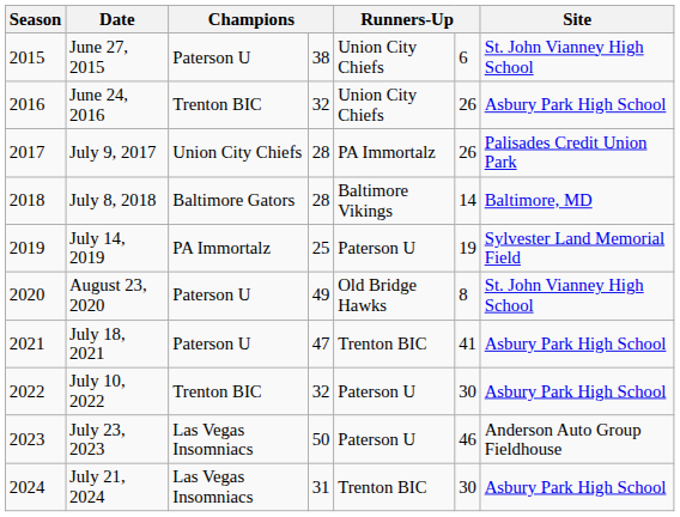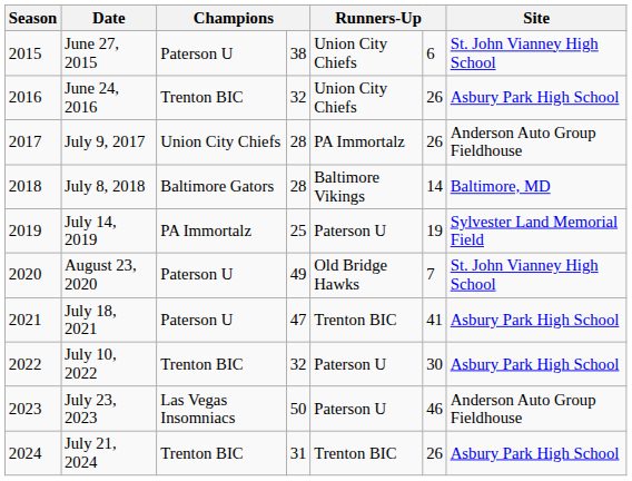 <table class="wikitable">
 <tr>
 <th>Season</th>
 <th>Date</th>
 <th colspan="2">Champions</th>
 <th colspan="2">Runners-Up</th>
 <th>Site</th>
 </tr>
 <tr>
 <td>2015</td>
 <td>June 27, 2015</td>
 <td>Paterson U</td>
 <td>38</td>
 <td>Union City Chiefs</td>
 <td>6</td>
 <td><a href='#'>St. John Vianney High School</a></td>
 </tr>
 <tr>
 <td>2016</td>
 <td>June 24, 2016</td>
 <td>Trenton BIC</td>
 <td>32</td>
 <td>Union City Chiefs</td>
 <td>26</td>
 <td><a href='#'>Asbury Park High School</a></td>
 </tr>
 <tr>
 <td>2017</td>
 <td>July 9, 2017</td>
 <td>Union City Chiefs</td>
 <td>28</td>
 <td>PA Immortalz</td>
 <td>26</td>
-<td><a href='#'>Palisades Credit Union Park</a></td>
+<td>Anderson Auto Group Fieldhouse</td>
 </tr>
 <tr>
 <td>2018</td>
 <td>July 8, 2018</td>
 <td>Baltimore Gators</td>
 <td>28</td>
 <td>Baltimore Vikings</td>
 <td>14</td>
 <td><a href='#'>Baltimore, MD</a></td>
 </tr>
 <tr>
 <td>2019</td>
 <td>July 14, 2019</td>
 <td>PA Immortalz</td>
 <td>25</td>
 <td>Paterson U</td>
 <td>19</td>
 <td><a href='#'>Sylvester Land Memorial Field</a></td>
 </tr>
 <tr>
 <td>2020</td>
 <td>August 23, 2020</td>
 <td>Paterson U</td>
 <td>49</td>
 <td>Old Bridge Hawks</td>
-<td>8</td>
+<td>7</td>
 <td><a href='#'>St. John Vianney High School</a></td>
 </tr>
 <tr>
 <td>2021</td>
 <td>July 18, 2021</td>
 <td>Paterson U</td>
 <td>47</td>
 <td>Trenton BIC</td>
 <td>41</td>
 <td><a href='#'>Asbury Park High School</a></td>
 </tr>
 <tr>
 <td>2022</td>
 <td>July 10, 2022</td>
 <td>Trenton BIC</td>
 <td>32</td>
 <td>Paterson U</td>
 <td>30</td>
 <td><a href='#'>Asbury Park High School</a></td>
 </tr>
 <tr>
 <td>2023</td>
 <td>July 23, 2023</td>
 <td>Las Vegas Insomniacs</td>
 <td>50</td>
 <td>Paterson U</td>
 <td>46</td>
 <td>Anderson Auto Group Fieldhouse</td>
 </tr>
 <tr>
 <td>2024</td>
 <td>July 21, 2024</td>
-<td>Las Vegas Insomniacs</td>
+<td>Trenton BIC</td>
 <td>31</td>
 <td>Trenton BIC</td>
-<td>30</td>
+<td>26</td>
 <td><a href='#'>Asbury Park High School</a></td>
 </tr>
 </table>
